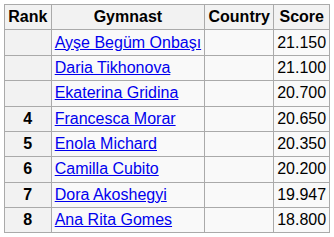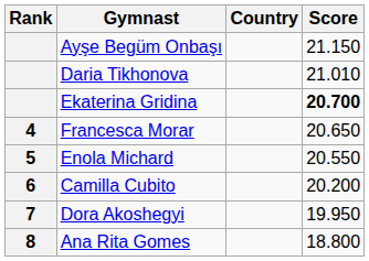 <table class="wikitable sortable">
 <tr>
 <th>Rank</th>
 <th>Gymnast</th>
 <th>Country</th>
 <th>Score</th>
 </tr>
 <tr>
 <th></th>
 <td><a href='#'>Ayşe Begüm Onbaşı</a></td>
 <td></td>
 <td>21.150</td>
 </tr>
 <tr>
 <th></th>
 <td><a href='#'>Daria Tikhonova</a></td>
 <td></td>
-<td>21.100</td>
+<td>21.010</td>
 </tr>
 <tr>
 <th></th>
 <td><a href='#'>Ekaterina Gridina</a></td>
 <td></td>
-<td>20.700</td>
+<td><strong>20.700</strong></td>
 </tr>
 <tr>
 </tr>
 <tr>
 <th>4</th>
 <td><a href='#'>Francesca Morar</a></td>
 <td></td>
 <td>20.650</td>
 </tr>
 <tr>
 <th>5</th>
 <td><a href='#'>Enola Michard</a></td>
 <td></td>
-<td>20.350</td>
+<td>20.550</td>
 </tr>
 <tr>
 <th>6</th>
 <td><a href='#'>Camilla Cubito</a></td>
 <td></td>
 <td>20.200</td>
 </tr>
 <tr>
 <th>7</th>
 <td><a href='#'>Dora Akoshegyi</a></td>
 <td></td>
-<td>19.947</td>
+<td>19.950</td>
 </tr>
 <tr>
 <th>8</th>
 <td><a href='#'>Ana Rita Gomes</a></td>
 <td></td>
 <td>18.800</td>
 </tr>
 <tr>
 </tr>
 </table>
